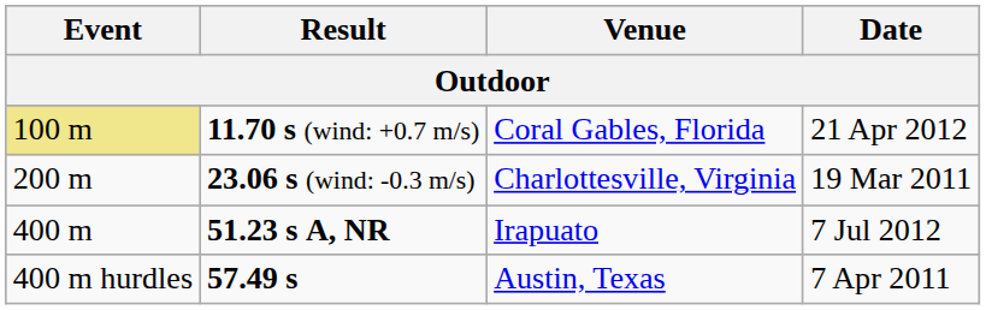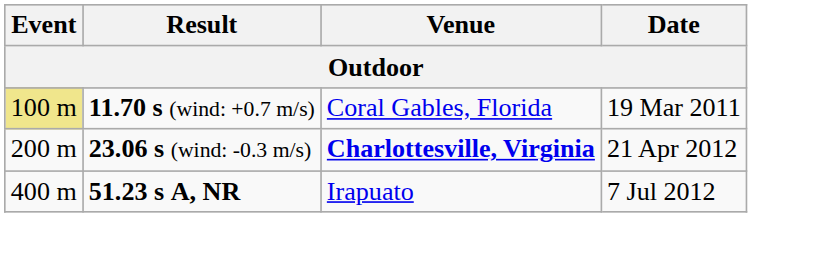 <table class="wikitable">
 <tr>
 <th>Event</th>
 <th>Result</th>
 <th>Venue</th>
 <th>Date</th>
 </tr>
 <tr>
 <th colspan="4">Outdoor</th>
 </tr>
 <tr>
 <td style="background: khaki;">100 m</td>
 <td><strong>11.70 s</strong> <small>(wind: +0.7 m/s)</small></td>
 <td> <a href='#'>Coral Gables, Florida</a></td>
-<td>21 Apr 2012</td>
+<td>19 Mar 2011</td>
 </tr>
 <tr>
 <td>200 m</td>
 <td><strong>23.06 s</strong> <small>(wind: -0.3 m/s)</small></td>
-<td> <a href='#'>Charlottesville, Virginia</a></td>
-<td>19 Mar 2011</td>
+<td><strong> <a href='#'>Charlottesville, Virginia</a></strong></td>
+<td>21 Apr 2012</td>
 </tr>
 <tr>
 <td>400 m</td>
 <td><strong>51.23 s</strong> <strong>A, NR</strong></td>
 <td> <a href='#'>Irapuato</a></td>
 <td>7 Jul 2012</td>
 </tr>
-<tr>
-<td>400 m hurdles</td>
-<td><strong>57.49 s</strong></td>
-<td> <a href='#'>Austin, Texas</a></td>
-<td>7 Apr 2011</td>
-</tr>
 </table>
